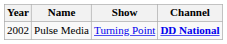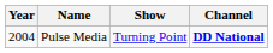 <table class="wikitable sortable" style="text-align:center;">
 <tr>
 <th>Year</th>
 <th>Name</th>
 <th>Show</th>
 <th>Channel</th>
 </tr>
 <tr>
-<td>2002</td>
+<td>2004</td>
 <td>Pulse Media</td>
 <td><a href='#'>Turning Point</a></td>
 <td><strong><a href='#'>DD National</a></strong></td>
 </tr>
 </table>
